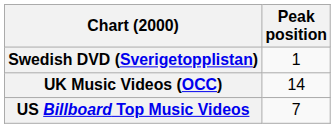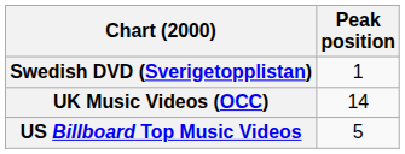 <table class="wikitable sortable plainrowheaders">
 <tr>
 <th scope="col">Chart (2000)</th>
 <th scope="col">Peak<br>position</th>
 </tr>
 <tr>
 <th scope="row">Swedish DVD (<a href='#'>Sverigetopplistan</a>)</th>
 <td align="center">1</td>
 </tr>
 <tr>
 <th scope="row">UK Music Videos (<a href='#'>OCC</a>)</th>
 <td align="center">14</td>
 </tr>
 <tr>
 <th scope="row">US <a href='#'><em>Billboard</em> Top Music Videos</a></th>
-<td align="center">7</td>
+<td align="center">5</td>
 </tr>
 </table>
